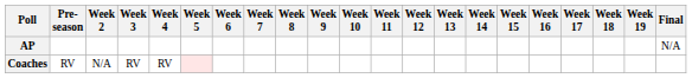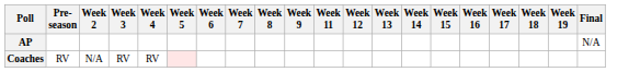 <table class="wikitable" style="white-space:nowrap;font-size:90%">
 <tr>
 <th>Poll</th>
 <th>Pre-<br>season</th>
 <th>Week<br>2</th>
 <th>Week<br>3</th>
 <th>Week<br>4</th>
 <th>Week<br>5</th>
 <th>Week<br>6</th>
 <th>Week<br>7</th>
 <th>Week<br>8</th>
 <th>Week<br>9</th>
-<th>Week<br>10</th>
 <th>Week<br>11</th>
 <th>Week<br>12</th>
 <th>Week<br>13</th>
 <th>Week<br>14</th>
 <th>Week<br>15</th>
 <th>Week<br>16</th>
 <th>Week<br>17</th>
 <th>Week<br>18</th>
 <th>Week<br>19</th>
 <th>Final</th>
 </tr>
 <tr style="text-align:center;">
 <th>AP</th>
-<td style="background:#FFF;"></td>
 <td style="background:#FFF;"></td>
 <td style="background:#FFF;"></td>
 <td style="background:#FFF;"></td>
 <td style="background:#FFF;"></td>
 <td style="background:#FFF;"></td>
 <td style="background:#FFF;"></td>
 <td style="background:#FFF;"></td>
 <td style="background:#FFF;"></td>
 <td style="background:#FFF;"></td>
 <td style="background:#FFF;"></td>
 <td style="background:#FFF;"></td>
 <td style="background:#FFF;"></td>
 <td style="background:#FFF;"></td>
 <td style="background:#FFF;"></td>
 <td style="background:#FFF;"></td>
 <td style="background:#FFF;"></td>
 <td style="background:#FFF;"></td>
 <td style="background:#FFF;"></td>
 <td style="background:#FFF;">N/A</td>
 </tr>
 <tr style="text-align:center;">
 <th>Coaches</th>
 <td style="background:#FFF;">RV</td>
 <td style="background:#FFF;">N/A</td>
 <td style="background:#FFF;">RV</td>
 <td style="background:#FFF;">RV</td>
 <td style="background:#FFE6E6;"></td>
 <td style="background:#FFF;"></td>
 <td style="background:#FFF;"></td>
 <td style="background:#FFF;"></td>
 <td style="background:#FFF;"></td>
 <td style="background:#FFF;"></td>
 <td style="background:#FFF;"></td>
 <td style="background:#FFF;"></td>
 <td style="background:#FFF;"></td>
 <td style="background:#FFF;"></td>
 <td style="background:#FFF;"></td>
 <td style="background:#FFF;"></td>
 <td style="background:#FFF;"></td>
 <td style="background:#FFF;"></td>
 <td style="background:#FFF;"></td>
-<td style="background:#FFF;"></td>
 </tr>
 </table>
